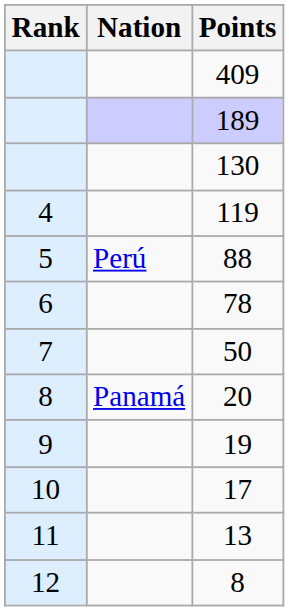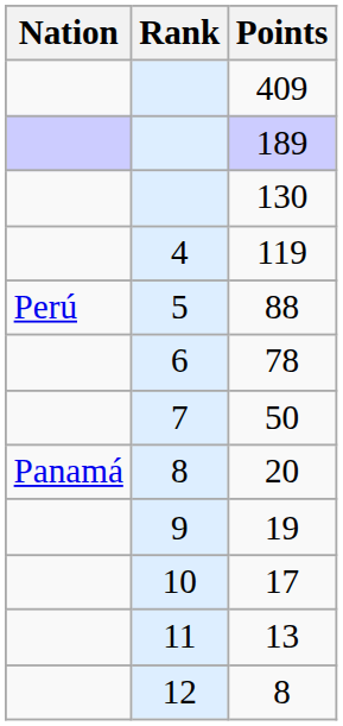 <table class="wikitable sortable" style="text-align:center">
 <tr>
+<th>Nation</th>
 <th>Rank</th>
-<th>Nation</th>
 <th>Points</th>
 </tr>
 <tr>
+<td align=left></td>
 <td bgcolor = DDEEFF></td>
-<td align=left></td>
 <td>409</td>
 </tr>
 <tr style="background-color:#ccccff">
+<td align=left></td>
 <td bgcolor = DDEEFF></td>
-<td align=left></td>
 <td>189</td>
 </tr>
 <tr>
+<td align=left></td>
 <td bgcolor = DDEEFF></td>
-<td align=left></td>
 <td>130</td>
 </tr>
 <tr>
+<td align=left></td>
 <td bgcolor = DDEEFF>4</td>
-<td align=left></td>
 <td>119</td>
 </tr>
 <tr>
+<td align=left> <a href='#'>Perú</a></td>
 <td bgcolor = DDEEFF>5</td>
-<td align=left> <a href='#'>Perú</a></td>
 <td>88</td>
 </tr>
 <tr>
+<td align=left></td>
 <td bgcolor = DDEEFF>6</td>
-<td align=left></td>
 <td>78</td>
 </tr>
 <tr>
+<td align=left></td>
 <td bgcolor = DDEEFF>7</td>
-<td align=left></td>
 <td>50</td>
 </tr>
 <tr>
+<td align=left> <a href='#'>Panamá</a></td>
 <td bgcolor = DDEEFF>8</td>
-<td align=left> <a href='#'>Panamá</a></td>
 <td>20</td>
 </tr>
 <tr>
+<td align=left></td>
 <td bgcolor = DDEEFF>9</td>
-<td align=left></td>
 <td>19</td>
 </tr>
 <tr>
+<td align=left></td>
 <td bgcolor = DDEEFF>10</td>
-<td align=left></td>
 <td>17</td>
 </tr>
 <tr>
+<td align=left></td>
 <td bgcolor = DDEEFF>11</td>
-<td align=left></td>
 <td>13</td>
 </tr>
 <tr>
+<td align=left></td>
 <td bgcolor = DDEEFF>12</td>
-<td align=left></td>
 <td>8</td>
 </tr>
 </table>
